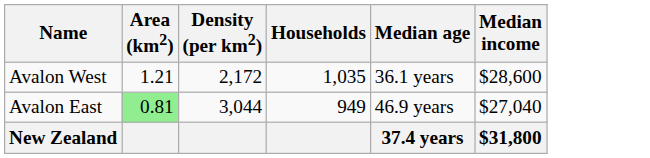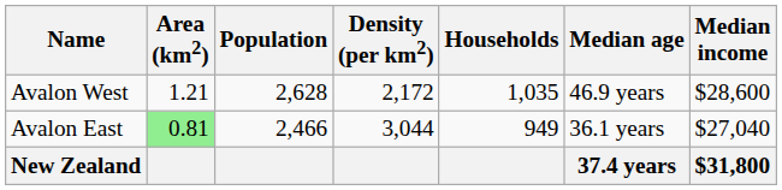 <table class="wikitable">
 <tr>
 <th>Name</th>
 <th>Area<br>(km<sup>2</sup>)</th>
+<th>Population</th>
 <th>Density<br>(per km<sup>2</sup>)</th>
 <th>Households</th>
 <th>Median age</th>
 <th>Median<br>income</th>
 </tr>
 <tr>
 <td>Avalon West</td>
 <td style="text-align:right;">1.21</td>
+<td style="text-align:right;">2,628</td>
 <td style="text-align:right;">2,172</td>
 <td style="text-align:right;">1,035</td>
-<td>36.1 years</td>
+<td>46.9 years</td>
 <td>$28,600</td>
 </tr>
 <tr>
 <td>Avalon East</td>
 <td style="background: lightgreen; text-align:right;">0.81</td>
+<td style="text-align:right;">2,466</td>
 <td style="text-align:right;">3,044</td>
 <td style="text-align:right;">949</td>
-<td>46.9 years</td>
+<td>36.1 years</td>
 <td>$27,040</td>
 </tr>
 <tr>
 <th>New Zealand</th>
 <th></th>
 <th></th>
 <th></th>
+<th></th>
 <th>37.4 years</th>
 <th style="text-align:left;">$31,800</th>
 </tr>
 </table>
